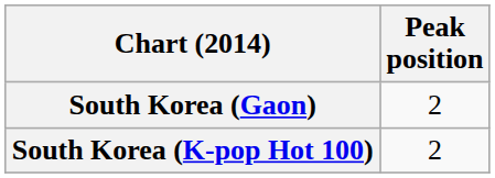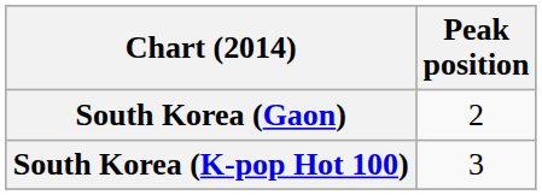 <table class="wikitable plainrowheaders">
 <tr>
 <th>Chart (2014)</th>
 <th>Peak<br>position</th>
 </tr>
 <tr>
 <th scope="row">South Korea (<a href='#'>Gaon</a>)</th>
 <td align="center">2</td>
 </tr>
 <tr>
 <th scope="row">South Korea (<a href='#'>K-pop Hot 100</a>)</th>
-<td align="center">2</td>
+<td align="center">3</td>
 </tr>
 </table>
